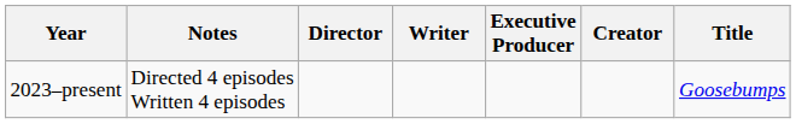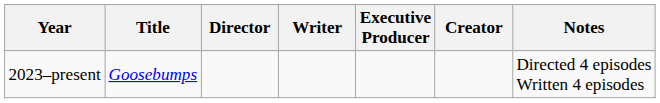 <table class="wikitable">
 <tr>
 <th>Year</th>
-<th>Notes</th>
+<th>Title</th>
 <th width=65>Director</th>
 <th width=65>Writer</th>
 <th width=65>Executive<br>Producer</th>
 <th width=65>Creator</th>
-<th>Title</th>
+<th>Notes</th>
 </tr>
 <tr>
 <td>2023–present</td>
-<td>Directed 4 episodes<br>Written 4 episodes</td>
+<td><em><a href='#'>Goosebumps</a></em></td>
 <td></td>
 <td></td>
 <td></td>
 <td></td>
-<td><em><a href='#'>Goosebumps</a></em></td>
+<td>Directed 4 episodes<br>Written 4 episodes</td>
 </tr>
 </table>
